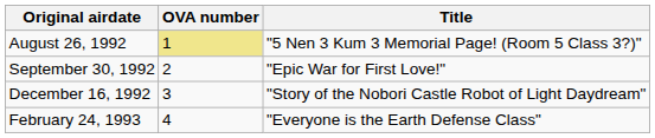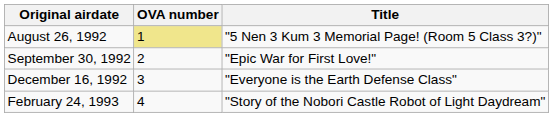 <table class="wikitable">
 <tr>
 <th>Original airdate</th>
 <th>OVA number</th>
 <th>Title</th>
 </tr>
 <tr>
 <td>August 26, 1992</td>
 <td style="background: khaki;">1</td>
 <td>"5 Nen 3 Kum 3 Memorial Page! (Room 5 Class 3?)"</td>
 </tr>
 <tr>
 <td>September 30, 1992</td>
 <td>2</td>
 <td>"Epic War for First Love!"</td>
 </tr>
 <tr>
 <td>December 16, 1992</td>
 <td>3</td>
-<td>"Story of the Nobori Castle Robot of Light Daydream"</td>
+<td>"Everyone is the Earth Defense Class"</td>
 </tr>
 <tr>
 <td>February 24, 1993</td>
 <td>4</td>
-<td>"Everyone is the Earth Defense Class"</td>
+<td>"Story of the Nobori Castle Robot of Light Daydream"</td>
 </tr>
 </table>
